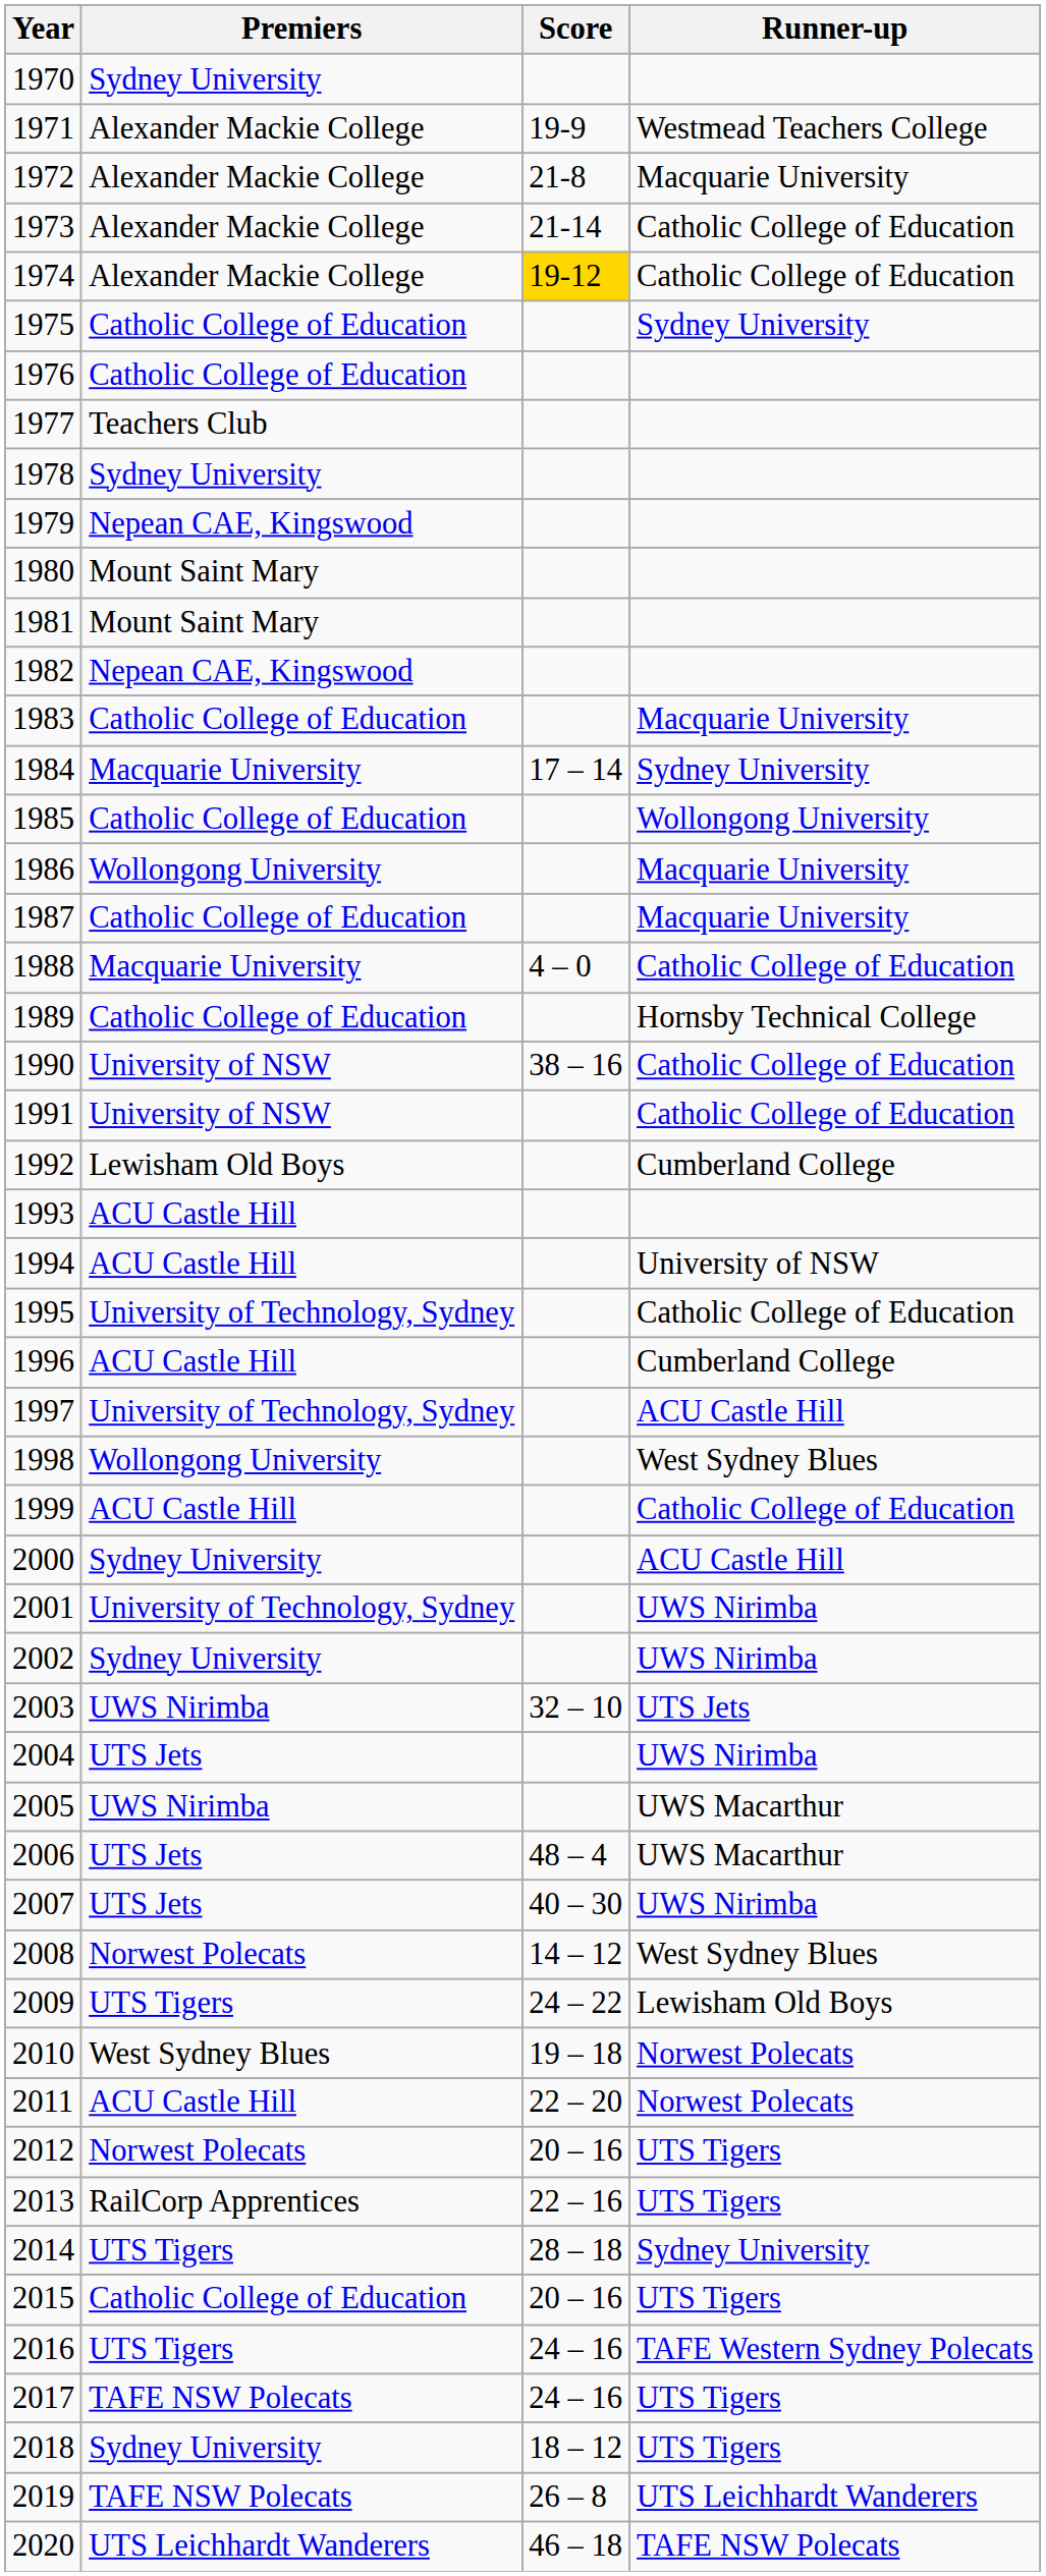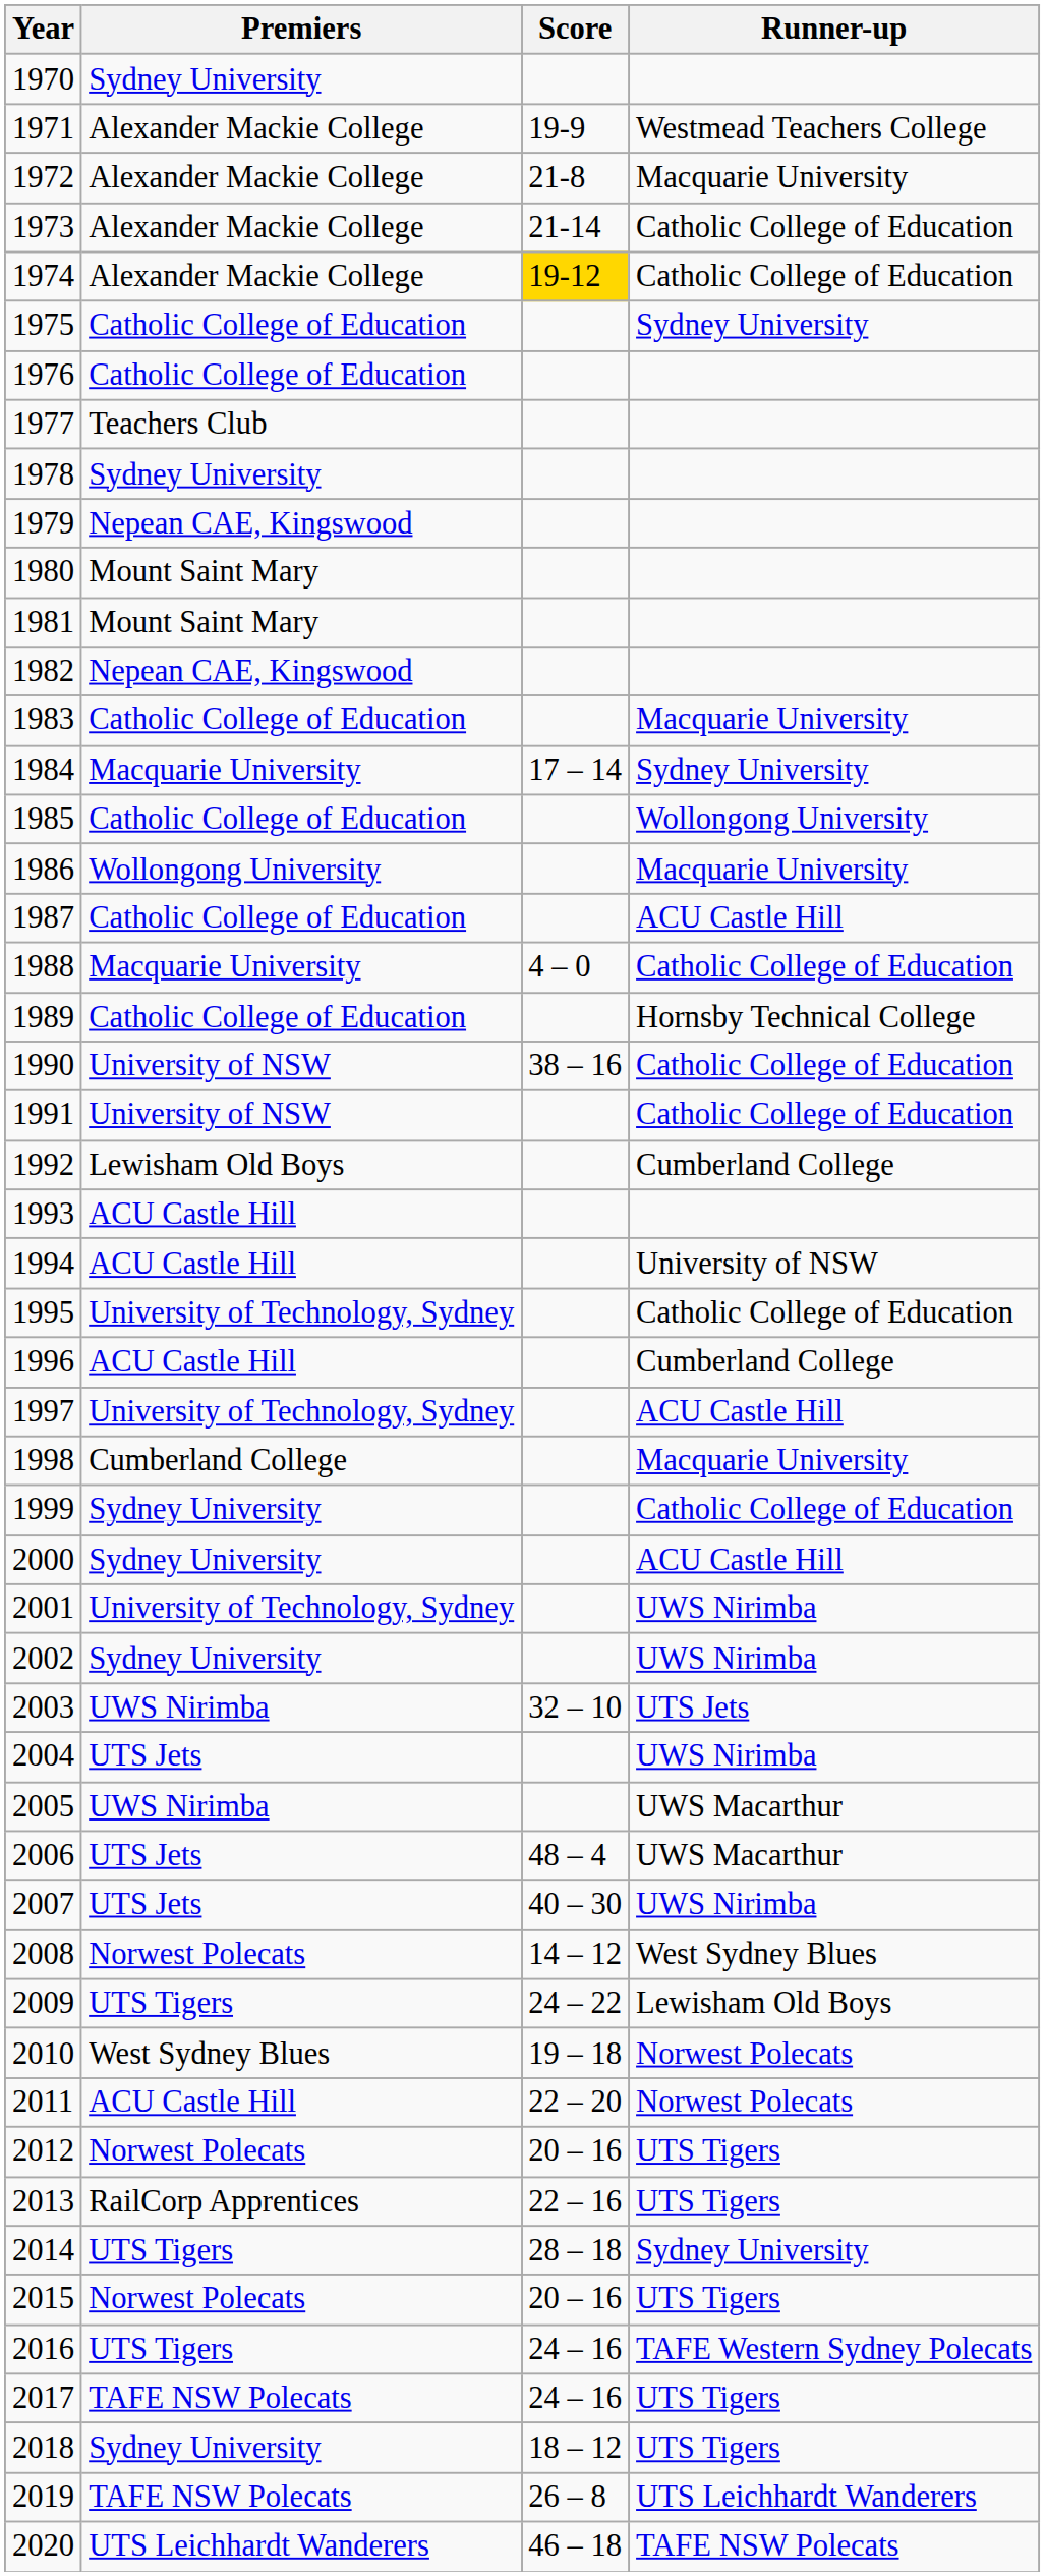 <table class="wikitable">
 <tr>
 <th>Year</th>
 <th>Premiers</th>
 <th>Score</th>
 <th>Runner-up</th>
 </tr>
 <tr>
 <td>1970</td>
 <td><a href='#'>Sydney University</a></td>
 <td></td>
 <td></td>
 </tr>
 <tr>
 <td>1971</td>
 <td>Alexander Mackie College</td>
 <td>19-9</td>
 <td>Westmead Teachers College</td>
 </tr>
 <tr>
 <td>1972</td>
 <td>Alexander Mackie College</td>
 <td>21-8</td>
 <td>Macquarie University</td>
 </tr>
 <tr>
 <td>1973</td>
 <td>Alexander Mackie College</td>
 <td>21-14</td>
 <td>Catholic College of Education</td>
 </tr>
 <tr>
 <td>1974</td>
 <td>Alexander Mackie College</td>
 <td style="background: gold;">19-12</td>
 <td>Catholic College of Education</td>
 </tr>
 <tr>
 <td>1975</td>
 <td><a href='#'>Catholic College of Education</a></td>
 <td></td>
 <td><a href='#'>Sydney University</a></td>
 </tr>
 <tr>
 <td>1976</td>
 <td><a href='#'>Catholic College of Education</a></td>
 <td></td>
 <td></td>
 </tr>
 <tr>
 <td>1977</td>
 <td>Teachers Club</td>
 <td></td>
 <td></td>
 </tr>
 <tr>
 <td>1978</td>
 <td><a href='#'>Sydney University</a></td>
 <td></td>
 <td></td>
 </tr>
 <tr>
 <td>1979</td>
 <td><a href='#'>Nepean CAE, Kingswood</a></td>
 <td></td>
 <td></td>
 </tr>
 <tr>
 <td>1980</td>
 <td>Mount Saint Mary</td>
 <td></td>
 <td></td>
 </tr>
 <tr>
 <td>1981</td>
 <td>Mount Saint Mary</td>
 <td></td>
 <td></td>
 </tr>
 <tr>
 <td>1982</td>
 <td><a href='#'>Nepean CAE, Kingswood</a></td>
 <td></td>
 <td></td>
 </tr>
 <tr>
 <td>1983</td>
 <td><a href='#'>Catholic College of Education</a></td>
 <td></td>
 <td><a href='#'>Macquarie University</a></td>
 </tr>
 <tr>
 <td>1984</td>
 <td><a href='#'>Macquarie University</a></td>
 <td>17 – 14</td>
 <td><a href='#'>Sydney University</a></td>
 </tr>
 <tr>
 <td>1985</td>
 <td><a href='#'>Catholic College of Education</a></td>
 <td></td>
 <td><a href='#'>Wollongong University</a></td>
 </tr>
 <tr>
 <td>1986</td>
 <td><a href='#'>Wollongong University</a></td>
 <td></td>
 <td><a href='#'>Macquarie University</a></td>
 </tr>
 <tr>
 <td>1987</td>
 <td><a href='#'>Catholic College of Education</a></td>
 <td></td>
-<td><a href='#'>Macquarie University</a></td>
+<td><a href='#'>ACU Castle Hill</a></td>
 </tr>
 <tr>
 <td>1988</td>
 <td><a href='#'>Macquarie University</a></td>
 <td>4 – 0</td>
 <td><a href='#'>Catholic College of Education</a></td>
 </tr>
 <tr>
 <td>1989</td>
 <td><a href='#'>Catholic College of Education</a></td>
 <td></td>
 <td>Hornsby Technical College</td>
 </tr>
 <tr>
 <td>1990</td>
 <td><a href='#'>University of NSW</a></td>
 <td>38 – 16</td>
 <td><a href='#'>Catholic College of Education</a></td>
 </tr>
 <tr>
 <td>1991</td>
 <td><a href='#'>University of NSW</a></td>
 <td></td>
 <td><a href='#'>Catholic College of Education</a></td>
 </tr>
 <tr>
 <td>1992</td>
 <td>Lewisham Old Boys</td>
 <td></td>
 <td>Cumberland College</td>
 </tr>
 <tr>
 <td>1993</td>
 <td><a href='#'>ACU Castle Hill</a></td>
 <td></td>
 <td></td>
 </tr>
 <tr>
 <td>1994</td>
 <td><a href='#'>ACU Castle Hill</a></td>
 <td></td>
 <td>University of NSW</td>
 </tr>
 <tr>
 <td>1995</td>
 <td><a href='#'>University of Technology, Sydney</a></td>
 <td></td>
 <td>Catholic College of Education</td>
 </tr>
 <tr>
 <td>1996</td>
 <td><a href='#'>ACU Castle Hill</a></td>
 <td></td>
 <td>Cumberland College</td>
 </tr>
 <tr>
 <td>1997</td>
 <td><a href='#'>University of Technology, Sydney</a></td>
 <td></td>
 <td><a href='#'>ACU Castle Hill</a></td>
 </tr>
 <tr>
 <td>1998</td>
-<td><a href='#'>Wollongong University</a></td>
+<td>Cumberland College</td>
 <td></td>
-<td>West Sydney Blues</td>
+<td><a href='#'>Macquarie University</a></td>
 </tr>
 <tr>
 <td>1999</td>
-<td><a href='#'>ACU Castle Hill</a></td>
+<td><a href='#'>Sydney University</a></td>
 <td></td>
 <td><a href='#'>Catholic College of Education</a></td>
 </tr>
 <tr>
 <td>2000</td>
 <td><a href='#'>Sydney University</a></td>
 <td></td>
 <td><a href='#'>ACU Castle Hill</a></td>
 </tr>
 <tr>
 <td>2001</td>
 <td><a href='#'>University of Technology, Sydney</a></td>
 <td></td>
 <td><a href='#'>UWS Nirimba</a></td>
 </tr>
 <tr>
 <td>2002</td>
 <td><a href='#'>Sydney University</a></td>
 <td></td>
 <td><a href='#'>UWS Nirimba</a></td>
 </tr>
 <tr>
 <td>2003</td>
 <td><a href='#'>UWS Nirimba</a></td>
 <td>32 – 10</td>
 <td><a href='#'>UTS Jets</a></td>
 </tr>
 <tr>
 <td>2004</td>
 <td><a href='#'>UTS Jets</a></td>
 <td></td>
 <td><a href='#'>UWS Nirimba</a></td>
 </tr>
 <tr>
 <td>2005</td>
 <td><a href='#'>UWS Nirimba</a></td>
 <td></td>
 <td>UWS Macarthur</td>
 </tr>
 <tr>
 <td>2006</td>
 <td><a href='#'>UTS Jets</a></td>
 <td>48 – 4</td>
 <td>UWS Macarthur</td>
 </tr>
 <tr>
 <td>2007</td>
 <td><a href='#'>UTS Jets</a></td>
 <td>40 – 30</td>
 <td><a href='#'>UWS Nirimba</a></td>
 </tr>
 <tr>
 <td>2008</td>
 <td><a href='#'>Norwest Polecats</a></td>
 <td>14 – 12</td>
 <td>West Sydney Blues</td>
 </tr>
 <tr>
 <td>2009</td>
 <td><a href='#'>UTS Tigers</a></td>
 <td>24 – 22</td>
 <td>Lewisham Old Boys</td>
 </tr>
 <tr>
 <td>2010</td>
 <td>West Sydney Blues</td>
 <td>19 – 18</td>
 <td><a href='#'>Norwest Polecats</a></td>
 </tr>
 <tr>
 <td>2011</td>
 <td><a href='#'>ACU Castle Hill</a></td>
 <td>22 – 20</td>
 <td><a href='#'>Norwest Polecats</a></td>
 </tr>
 <tr>
 <td>2012</td>
 <td><a href='#'>Norwest Polecats</a></td>
 <td>20 – 16</td>
 <td><a href='#'>UTS Tigers</a></td>
 </tr>
 <tr>
 <td>2013</td>
 <td>RailCorp Apprentices</td>
 <td>22 – 16</td>
 <td><a href='#'>UTS Tigers</a></td>
 </tr>
 <tr>
 <td>2014</td>
 <td><a href='#'>UTS Tigers</a></td>
 <td>28 – 18</td>
 <td><a href='#'>Sydney University</a></td>
 </tr>
 <tr>
 <td>2015</td>
-<td><a href='#'>Catholic College of Education</a></td>
+<td><a href='#'>Norwest Polecats</a></td>
 <td>20 – 16</td>
 <td><a href='#'>UTS Tigers</a></td>
 </tr>
 <tr>
 <td>2016</td>
 <td><a href='#'>UTS Tigers</a></td>
 <td>24 – 16</td>
 <td><a href='#'>TAFE Western Sydney Polecats</a></td>
 </tr>
 <tr>
 <td>2017</td>
 <td><a href='#'>TAFE NSW Polecats</a></td>
 <td>24 – 16</td>
 <td><a href='#'>UTS Tigers</a></td>
 </tr>
 <tr>
 <td>2018</td>
 <td><a href='#'>Sydney University</a></td>
 <td>18 – 12</td>
 <td><a href='#'>UTS Tigers</a></td>
 </tr>
 <tr>
 <td>2019</td>
 <td><a href='#'>TAFE NSW Polecats</a></td>
 <td>26 – 8</td>
 <td><a href='#'>UTS Leichhardt Wanderers</a></td>
 </tr>
 <tr>
 <td>2020</td>
 <td><a href='#'>UTS Leichhardt Wanderers</a></td>
 <td>46 – 18</td>
 <td><a href='#'>TAFE NSW Polecats</a></td>
 </tr>
 </table>
